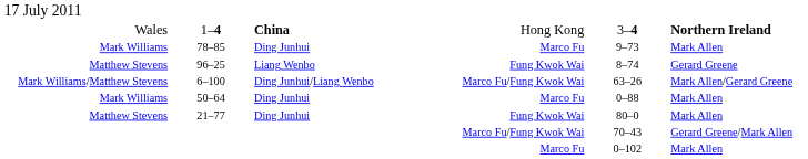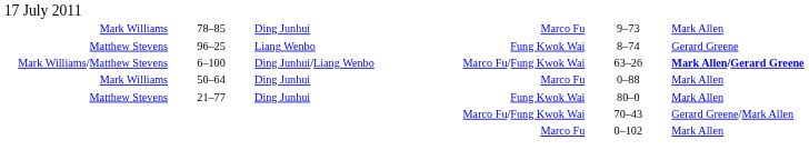 <table width="100%" cellspacing="1">
 <tr>
 <th width=20%></th>
 <th width=10%></th>
 <th width=20%></th>
 <th width=20%></th>
 <th width=10%></th>
 <th width=20%></th>
 </tr>
 <tr>
 <td>17 July 2011</td>
-</tr>
-<tr style=font-size:90%>
-<td align=right>Wales </td>
-<td align=center>1–<strong>4</strong></td>
-<td><strong> China</strong></td>
-<td align=right>Hong Kong </td>
-<td align=center>3–<strong>4</strong></td>
-<td><strong> Northern Ireland</strong></td>
 </tr>
 <tr style=font-size:75%>
 <td align=right><a href='#'>Mark Williams</a></td>
 <td align=center>78–85</td>
 <td><a href='#'>Ding Junhui</a></td>
 <td align=right><a href='#'>Marco Fu</a></td>
 <td align=center>9–73</td>
 <td><a href='#'>Mark Allen</a></td>
 </tr>
 <tr style=font-size:75%>
 <td align=right><a href='#'>Matthew Stevens</a></td>
 <td align=center>96–25</td>
 <td><a href='#'>Liang Wenbo</a></td>
 <td align=right><a href='#'>Fung Kwok Wai</a></td>
 <td align=center>8–74</td>
 <td><a href='#'>Gerard Greene</a></td>
 </tr>
 <tr style=font-size:75%>
 <td align=right><a href='#'>Mark Williams</a>/<a href='#'>Matthew Stevens</a></td>
 <td align=center>6–100</td>
 <td><a href='#'>Ding Junhui</a>/<a href='#'>Liang Wenbo</a></td>
 <td align=right><a href='#'>Marco Fu</a>/<a href='#'>Fung Kwok Wai</a></td>
 <td align=center>63–26</td>
-<td><a href='#'>Mark Allen</a>/<a href='#'>Gerard Greene</a></td>
+<td><strong><a href='#'>Mark Allen</a>/<a href='#'>Gerard Greene</a></strong></td>
 </tr>
 <tr style=font-size:75%>
 <td align=right><a href='#'>Mark Williams</a></td>
 <td align=center>50–64</td>
 <td><a href='#'>Ding Junhui</a></td>
 <td align=right><a href='#'>Marco Fu</a></td>
 <td align=center>0–88</td>
 <td><a href='#'>Mark Allen</a></td>
 </tr>
 <tr style=font-size:75%>
 <td align=right><a href='#'>Matthew Stevens</a></td>
 <td align=center>21–77</td>
 <td><a href='#'>Ding Junhui</a></td>
 <td align=right><a href='#'>Fung Kwok Wai</a></td>
 <td align=center>80–0</td>
 <td><a href='#'>Mark Allen</a></td>
 </tr>
 <tr style=font-size:75%>
 <td align=right> </td>
 <td align=center> </td>
 <td> </td>
 <td align=right><a href='#'>Marco Fu</a>/<a href='#'>Fung Kwok Wai</a></td>
 <td align=center>70–43</td>
 <td><a href='#'>Gerard Greene</a>/<a href='#'>Mark Allen</a></td>
 </tr>
 <tr style=font-size:75%>
 <td align=right> </td>
 <td align=center> </td>
 <td> </td>
 <td align=right><a href='#'>Marco Fu</a></td>
 <td align=center>0–102</td>
 <td><a href='#'>Mark Allen</a></td>
 </tr>
 </table>
